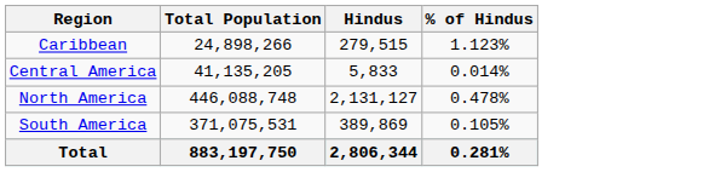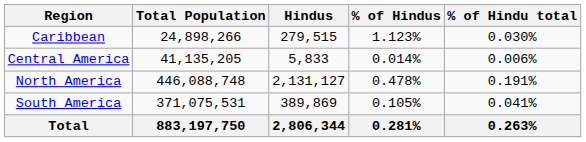 <table class="wikitable sortable">
 <tr>
 <th>Region</th>
 <th>Total Population</th>
 <th>Hindus</th>
 <th>% of Hindus</th>
+<th>% of Hindu total</th>
 </tr>
 <tr style="text-align:center;">
 <td><a href='#'>Caribbean</a></td>
 <td>24,898,266</td>
 <td>279,515</td>
 <td>1.123%</td>
+<td>0.030%</td>
 </tr>
 <tr style="text-align:center;">
 <td><a href='#'>Central America</a></td>
 <td>41,135,205</td>
 <td>5,833</td>
 <td>0.014%</td>
+<td>0.006%</td>
 </tr>
 <tr style="text-align:center;">
 <td><a href='#'>North America</a></td>
 <td>446,088,748</td>
 <td>2,131,127</td>
 <td>0.478%</td>
+<td>0.191%</td>
 </tr>
 <tr style="text-align:center;">
 <td><a href='#'>South America</a></td>
 <td>371,075,531</td>
 <td>389,869</td>
 <td>0.105%</td>
+<td>0.041%</td>
 </tr>
 <tr style="background:#9ff;">
 <th>Total</th>
 <th>883,197,750</th>
 <th>2,806,344</th>
 <th>0.281%</th>
+<th>0.263%</th>
 </tr>
 </table>
